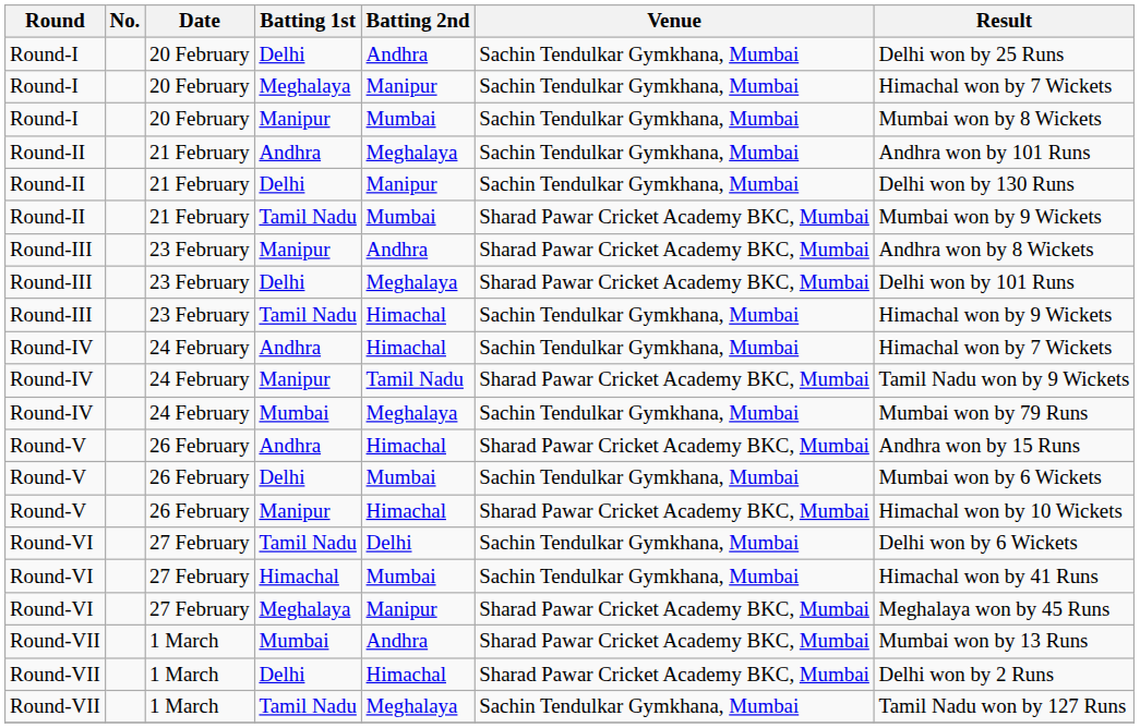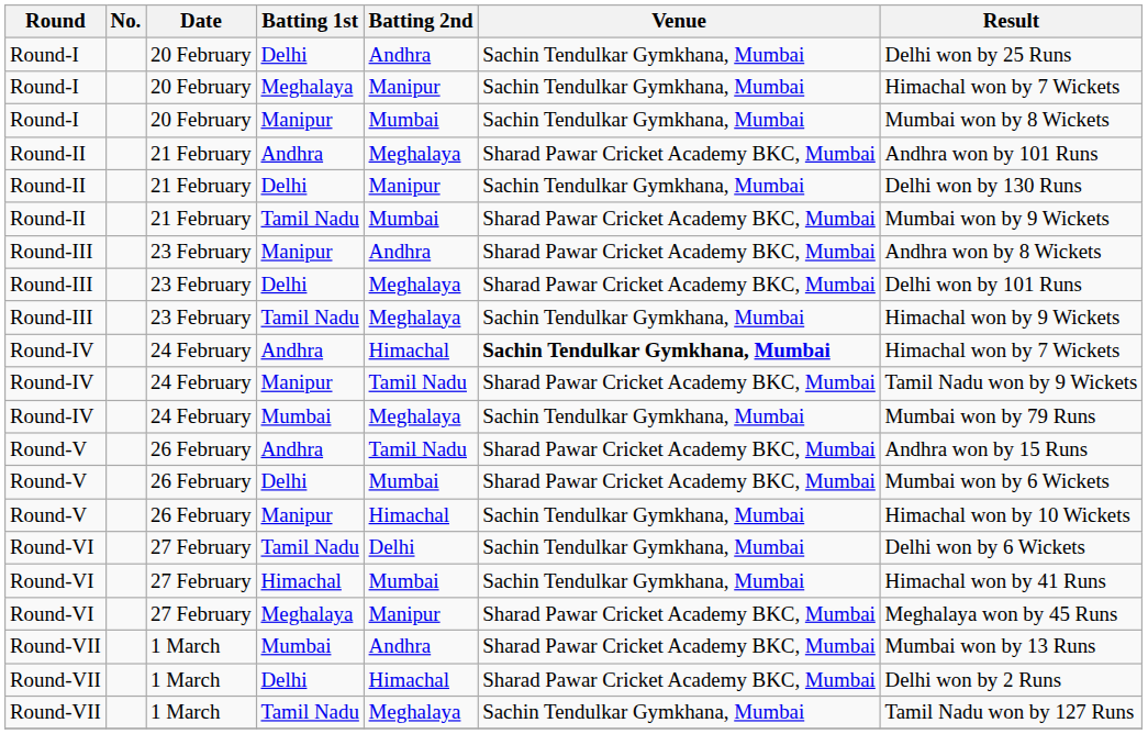 <table class="wikitable collapsible sortable collapsed">
 <tr>
 <th>Round</th>
 <th>No.</th>
 <th>Date</th>
 <th>Batting 1st</th>
 <th>Batting 2nd</th>
 <th>Venue</th>
 <th>Result</th>
 </tr>
 <tr>
 <td>Round-I</td>
 <td></td>
 <td>20 February</td>
 <td><a href='#'>Delhi</a></td>
 <td><a href='#'>Andhra</a></td>
 <td>Sachin Tendulkar Gymkhana, <a href='#'>Mumbai</a></td>
 <td>Delhi won by 25 Runs</td>
 </tr>
 <tr>
 <td>Round-I</td>
 <td></td>
 <td>20 February</td>
 <td><a href='#'>Meghalaya</a></td>
 <td><a href='#'>Manipur</a></td>
 <td>Sachin Tendulkar Gymkhana, <a href='#'>Mumbai</a></td>
 <td>Himachal won by 7 Wickets</td>
 </tr>
 <tr>
 <td>Round-I</td>
 <td></td>
 <td>20 February</td>
 <td><a href='#'>Manipur</a></td>
 <td><a href='#'>Mumbai</a></td>
 <td>Sachin Tendulkar Gymkhana, <a href='#'>Mumbai</a></td>
 <td>Mumbai won by 8 Wickets</td>
 </tr>
 <tr>
 <td>Round-II</td>
 <td></td>
 <td>21 February</td>
 <td><a href='#'>Andhra</a></td>
 <td><a href='#'>Meghalaya</a></td>
-<td>Sachin Tendulkar Gymkhana, <a href='#'>Mumbai</a></td>
+<td>Sharad Pawar Cricket Academy BKC, <a href='#'>Mumbai</a></td>
 <td>Andhra won by 101 Runs</td>
 </tr>
 <tr>
 <td>Round-II</td>
 <td></td>
 <td>21 February</td>
 <td><a href='#'>Delhi</a></td>
 <td><a href='#'>Manipur</a></td>
 <td>Sachin Tendulkar Gymkhana, <a href='#'>Mumbai</a></td>
 <td>Delhi won by 130 Runs</td>
 </tr>
 <tr>
 <td>Round-II</td>
 <td></td>
 <td>21 February</td>
 <td><a href='#'>Tamil Nadu</a></td>
 <td><a href='#'>Mumbai</a></td>
 <td>Sharad Pawar Cricket Academy BKC, <a href='#'>Mumbai</a></td>
 <td>Mumbai won by 9 Wickets</td>
 </tr>
 <tr>
 <td>Round-III</td>
 <td></td>
 <td>23 February</td>
 <td><a href='#'>Manipur</a></td>
 <td><a href='#'>Andhra</a></td>
 <td>Sharad Pawar Cricket Academy BKC, <a href='#'>Mumbai</a></td>
 <td>Andhra won by 8 Wickets</td>
 </tr>
 <tr>
 <td>Round-III</td>
 <td></td>
 <td>23 February</td>
 <td><a href='#'>Delhi</a></td>
 <td><a href='#'>Meghalaya</a></td>
 <td>Sharad Pawar Cricket Academy BKC, <a href='#'>Mumbai</a></td>
 <td>Delhi won by 101 Runs</td>
 </tr>
 <tr>
 <td>Round-III</td>
 <td></td>
 <td>23 February</td>
 <td><a href='#'>Tamil Nadu</a></td>
-<td><a href='#'>Himachal</a></td>
+<td><a href='#'>Meghalaya</a></td>
 <td>Sachin Tendulkar Gymkhana, <a href='#'>Mumbai</a></td>
 <td>Himachal won by 9 Wickets</td>
 </tr>
 <tr>
 <td>Round-IV</td>
 <td></td>
 <td>24 February</td>
 <td><a href='#'>Andhra</a></td>
 <td><a href='#'>Himachal</a></td>
-<td>Sachin Tendulkar Gymkhana, <a href='#'>Mumbai</a></td>
+<td><strong>Sachin Tendulkar Gymkhana, <a href='#'>Mumbai</a></strong></td>
 <td>Himachal won by 7 Wickets</td>
 </tr>
 <tr>
 <td>Round-IV</td>
 <td></td>
 <td>24 February</td>
 <td><a href='#'>Manipur</a></td>
 <td><a href='#'>Tamil Nadu</a></td>
 <td>Sharad Pawar Cricket Academy BKC, <a href='#'>Mumbai</a></td>
 <td>Tamil Nadu won by 9 Wickets</td>
 </tr>
 <tr>
 <td>Round-IV</td>
 <td></td>
 <td>24 February</td>
 <td><a href='#'>Mumbai</a></td>
 <td><a href='#'>Meghalaya</a></td>
 <td>Sachin Tendulkar Gymkhana, <a href='#'>Mumbai</a></td>
 <td>Mumbai won by 79 Runs</td>
 </tr>
 <tr>
 <td>Round-V</td>
 <td></td>
 <td>26 February</td>
 <td><a href='#'>Andhra</a></td>
-<td><a href='#'>Himachal</a></td>
+<td><a href='#'>Tamil Nadu</a></td>
 <td>Sharad Pawar Cricket Academy BKC, <a href='#'>Mumbai</a></td>
 <td>Andhra won by 15 Runs</td>
 </tr>
 <tr>
 <td>Round-V</td>
 <td></td>
 <td>26 February</td>
 <td><a href='#'>Delhi</a></td>
 <td><a href='#'>Mumbai</a></td>
-<td>Sachin Tendulkar Gymkhana, <a href='#'>Mumbai</a></td>
+<td>Sharad Pawar Cricket Academy BKC, <a href='#'>Mumbai</a></td>
 <td>Mumbai won by 6 Wickets</td>
 </tr>
 <tr>
 <td>Round-V</td>
 <td></td>
 <td>26 February</td>
 <td><a href='#'>Manipur</a></td>
 <td><a href='#'>Himachal</a></td>
-<td>Sharad Pawar Cricket Academy BKC, <a href='#'>Mumbai</a></td>
+<td>Sachin Tendulkar Gymkhana, <a href='#'>Mumbai</a></td>
 <td>Himachal won by 10 Wickets</td>
 </tr>
 <tr>
 <td>Round-VI</td>
 <td></td>
 <td>27 February</td>
 <td><a href='#'>Tamil Nadu</a></td>
 <td><a href='#'>Delhi</a></td>
 <td>Sachin Tendulkar Gymkhana, <a href='#'>Mumbai</a></td>
 <td>Delhi won by 6 Wickets</td>
 </tr>
 <tr>
 <td>Round-VI</td>
 <td></td>
 <td>27 February</td>
 <td><a href='#'>Himachal</a></td>
 <td><a href='#'>Mumbai</a></td>
 <td>Sachin Tendulkar Gymkhana, <a href='#'>Mumbai</a></td>
 <td>Himachal won by 41 Runs</td>
 </tr>
 <tr>
 <td>Round-VI</td>
 <td></td>
 <td>27 February</td>
 <td><a href='#'>Meghalaya</a></td>
 <td><a href='#'>Manipur</a></td>
 <td>Sharad Pawar Cricket Academy BKC, <a href='#'>Mumbai</a></td>
 <td>Meghalaya won by 45 Runs</td>
 </tr>
 <tr>
 <td>Round-VII</td>
 <td></td>
 <td>1 March</td>
 <td><a href='#'>Mumbai</a></td>
 <td><a href='#'>Andhra</a></td>
 <td>Sharad Pawar Cricket Academy BKC, <a href='#'>Mumbai</a></td>
 <td>Mumbai won by 13 Runs</td>
 </tr>
 <tr>
 <td>Round-VII</td>
 <td></td>
 <td>1 March</td>
 <td><a href='#'>Delhi</a></td>
 <td><a href='#'>Himachal</a></td>
 <td>Sharad Pawar Cricket Academy BKC, <a href='#'>Mumbai</a></td>
 <td>Delhi won by 2 Runs</td>
 </tr>
 <tr>
 <td>Round-VII</td>
 <td></td>
 <td>1 March</td>
 <td><a href='#'>Tamil Nadu</a></td>
 <td><a href='#'>Meghalaya</a></td>
 <td>Sachin Tendulkar Gymkhana, <a href='#'>Mumbai</a></td>
 <td>Tamil Nadu won by 127 Runs</td>
 </tr>
 <tr>
 </tr>
 </table>
